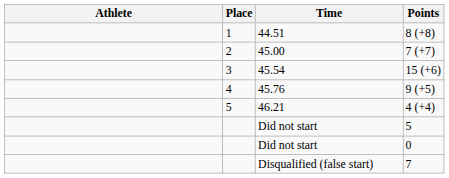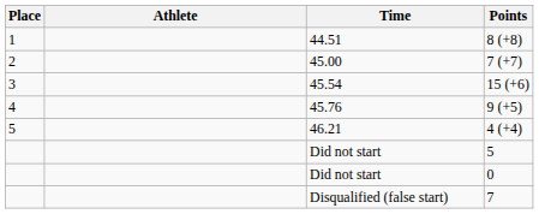 <table class="wikitable sortable">
 <tr>
+<th>Place</th>
 <th style="width:18em">Athlete</th>
-<th>Place</th>
 <th style="width:12em">Time</th>
 <th>Points</th>
 </tr>
 <tr>
+<td>1</td>
 <td></td>
-<td>1</td>
 <td>44.51</td>
 <td>8 (+8)</td>
 </tr>
 <tr>
+<td>2</td>
 <td></td>
-<td>2</td>
 <td>45.00</td>
 <td>7 (+7)</td>
 </tr>
 <tr>
+<td>3</td>
 <td></td>
-<td>3</td>
 <td>45.54</td>
 <td>15 (+6)</td>
 </tr>
 <tr>
+<td>4</td>
 <td></td>
-<td>4</td>
 <td>45.76</td>
 <td>9 (+5)</td>
 </tr>
 <tr>
+<td>5</td>
 <td></td>
-<td>5</td>
 <td>46.21</td>
 <td>4 (+4)</td>
 </tr>
 <tr>
+<td data-sort-value=6></td>
 <td></td>
-<td data-sort-value=6></td>
 <td data-sort-value=99>Did not start</td>
 <td>5</td>
 </tr>
 <tr>
+<td data-sort-value=6></td>
 <td></td>
-<td data-sort-value=6></td>
 <td data-sort-value=99>Did not start</td>
 <td>0</td>
 </tr>
 <tr>
+<td data-sort-value=8></td>
 <td></td>
-<td data-sort-value=8></td>
 <td data-sort-value=999>Disqualified (false start)</td>
 <td>7</td>
 </tr>
 </table>
